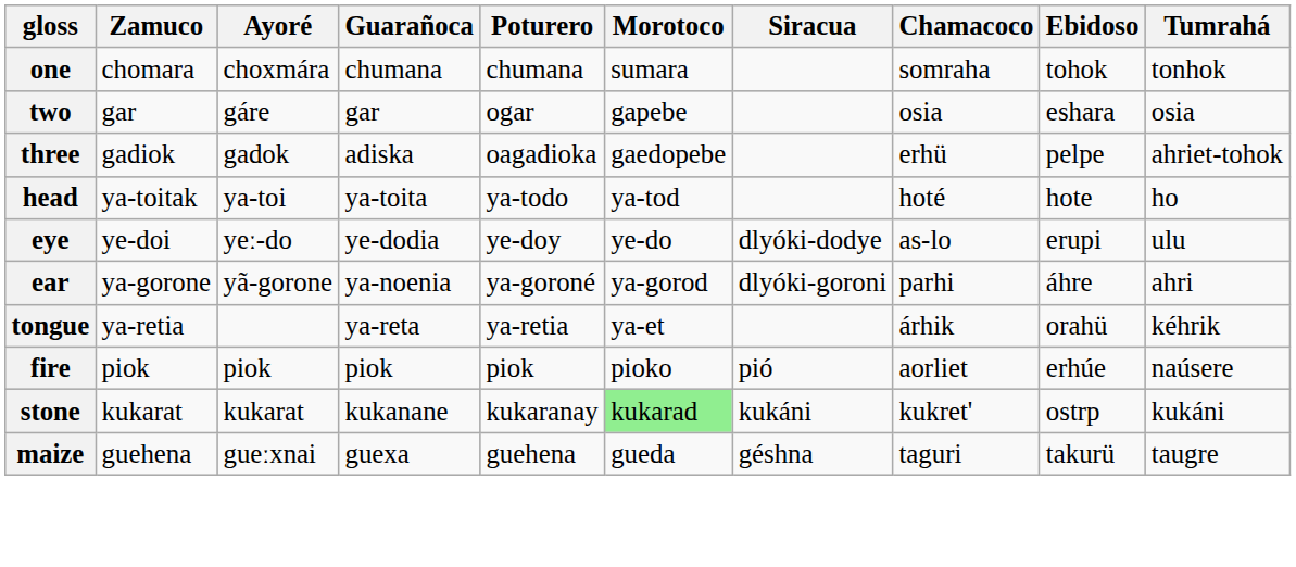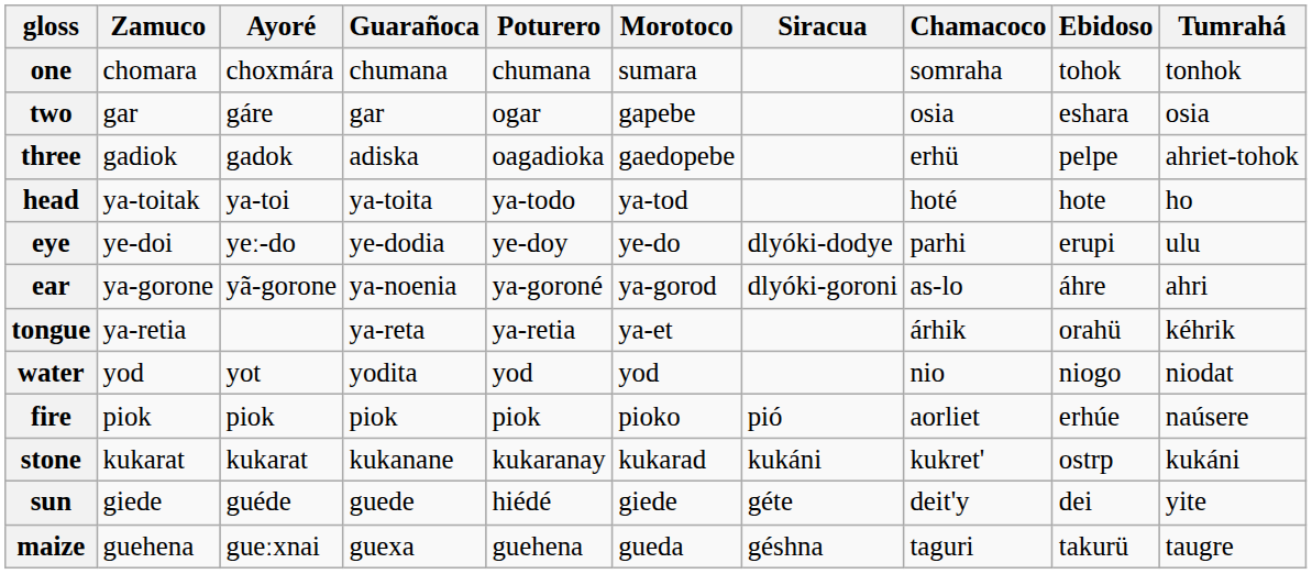 <table class="wikitable sortable">
 <tr>
 <th>gloss</th>
 <th>Zamuco</th>
 <th>Ayoré</th>
 <th>Guarañoca</th>
 <th>Poturero</th>
 <th>Morotoco</th>
 <th>Siracua</th>
 <th>Chamacoco</th>
 <th>Ebidoso</th>
 <th>Tumrahá</th>
 </tr>
 <tr>
 <th>one</th>
 <td>chomara</td>
 <td>choxmára</td>
 <td>chumana</td>
 <td>chumana</td>
 <td>sumara</td>
 <td></td>
 <td>somraha</td>
 <td>tohok</td>
 <td>tonhok</td>
 </tr>
 <tr>
 <th>two</th>
 <td>gar</td>
 <td>gáre</td>
 <td>gar</td>
 <td>ogar</td>
 <td>gapebe</td>
 <td></td>
 <td>osia</td>
 <td>eshara</td>
 <td>osia</td>
 </tr>
 <tr>
 <th>three</th>
 <td>gadiok</td>
 <td>gadok</td>
 <td>adiska</td>
 <td>oagadioka</td>
 <td>gaedopebe</td>
 <td></td>
 <td>erhü</td>
 <td>pelpe</td>
 <td>ahriet-tohok</td>
 </tr>
 <tr>
 <th>head</th>
 <td>ya-toitak</td>
 <td>ya-toi</td>
 <td>ya-toita</td>
 <td>ya-todo</td>
 <td>ya-tod</td>
 <td></td>
 <td>hoté</td>
 <td>hote</td>
 <td>ho</td>
 </tr>
 <tr>
 <th>eye</th>
 <td>ye-doi</td>
 <td>yeː-do</td>
 <td>ye-dodia</td>
 <td>ye-doy</td>
 <td>ye-do</td>
 <td>dlyóki-dodye</td>
-<td>as-lo</td>
+<td>parhi</td>
 <td>erupi</td>
 <td>ulu</td>
 </tr>
 <tr>
 <th>ear</th>
 <td>ya-gorone</td>
 <td>yã-gorone</td>
 <td>ya-noenia</td>
 <td>ya-goroné</td>
 <td>ya-gorod</td>
 <td>dlyóki-goroni</td>
-<td>parhi</td>
+<td>as-lo</td>
 <td>áhre</td>
 <td>ahri</td>
 </tr>
 <tr>
 <th>tongue</th>
 <td>ya-retia</td>
 <td></td>
 <td>ya-reta</td>
 <td>ya-retia</td>
 <td>ya-et</td>
 <td></td>
 <td>árhik</td>
 <td>orahü</td>
 <td>kéhrik</td>
+</tr>
+<tr>
+<th>water</th>
+<td>yod</td>
+<td>yot</td>
+<td>yodita</td>
+<td>yod</td>
+<td>yod</td>
+<td></td>
+<td>nio</td>
+<td>niogo</td>
+<td>niodat</td>
 </tr>
 <tr>
 <th>fire</th>
 <td>piok</td>
 <td>piok</td>
 <td>piok</td>
 <td>piok</td>
 <td>pioko</td>
 <td>pió</td>
 <td>aorliet</td>
 <td>erhúe</td>
 <td>naúsere</td>
 </tr>
 <tr>
 <th>stone</th>
 <td>kukarat</td>
 <td>kukarat</td>
 <td>kukanane</td>
 <td>kukaranay</td>
-<td style="background: lightgreen;">kukarad</td>
+<td>kukarad</td>
 <td>kukáni</td>
 <td>kukret'</td>
 <td>ostrp</td>
 <td>kukáni</td>
+</tr>
+<tr>
+<th>sun</th>
+<td>giede</td>
+<td>guéde</td>
+<td>guede</td>
+<td>hiédé</td>
+<td>giede</td>
+<td>géte</td>
+<td>deit'y</td>
+<td>dei</td>
+<td>yite</td>
 </tr>
 <tr>
 <th>maize</th>
 <td>guehena</td>
 <td>gueːxnai</td>
 <td>guexa</td>
 <td>guehena</td>
 <td>gueda</td>
 <td>géshna</td>
 <td>taguri</td>
 <td>takurü</td>
 <td>taugre</td>
 </tr>
 </table>
